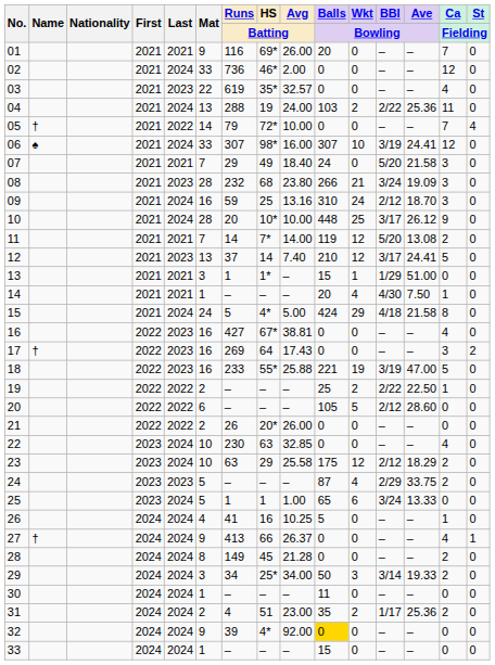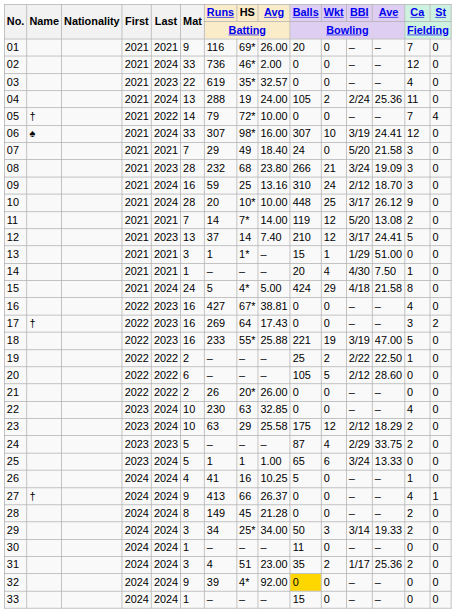 <table class="wikitable sortable">
 <tr align="center">
 <th rowspan="2">No.</th>
 <th rowspan="2">Name</th>
 <th rowspan="2">Nationality</th>
 <th rowspan="2">First</th>
 <th rowspan="2">Last</th>
 <th rowspan="2">Mat</th>
 <th style="background:#faecc8"><a href='#'>Runs</a></th>
 <th style="background:#faecc8">HS</th>
 <th style="background:#faecc8"><a href='#'>Avg</a></th>
 <th style="background:#ddcef2"><a href='#'>Balls</a></th>
 <th style="background:#ddcef2"><a href='#'>Wkt</a></th>
 <th style="background:#ddcef2"><a href='#'>BBI</a></th>
 <th style="background:#ddcef2"><a href='#'>Ave</a></th>
 <th style="background:#cef2e0"><a href='#'>Ca</a></th>
 <th style="background:#cef2e0"><a href='#'>St</a></th>
 </tr>
 <tr class="unsortable">
 <th colspan=3 style="background:#faecc8"><a href='#'>Batting</a></th>
 <th colspan=4 style="background:#ddcef2"><a href='#'>Bowling</a></th>
 <th colspan=2 style="background:#cef2e0"><a href='#'>Fielding</a></th>
 </tr>
 <tr>
 <td><span>0</span>1</td>
 <td><strong></strong></td>
 <td></td>
 <td>2021</td>
 <td>2021</td>
 <td>9</td>
 <td>116</td>
 <td>69*</td>
 <td>26.00</td>
 <td>20</td>
 <td>0</td>
 <td>–</td>
 <td>–</td>
 <td>7</td>
 <td>0</td>
 </tr>
 <tr>
 <td><span>0</span>2</td>
 <td></td>
 <td></td>
 <td>2021</td>
 <td>2024</td>
 <td>33</td>
 <td>736</td>
 <td>46*</td>
 <td>2.00</td>
 <td>0</td>
 <td>0</td>
 <td>–</td>
 <td>–</td>
 <td>12</td>
 <td>0</td>
 </tr>
 <tr>
 <td><span>0</span>3</td>
 <td></td>
 <td></td>
 <td>2021</td>
 <td>2023</td>
 <td>22</td>
 <td>619</td>
 <td>35*</td>
 <td>32.57</td>
 <td>0</td>
 <td>0</td>
 <td>–</td>
 <td>–</td>
 <td>4</td>
 <td>0</td>
 </tr>
 <tr>
 <td><span>0</span>4</td>
 <td></td>
 <td></td>
 <td>2021</td>
 <td>2024</td>
 <td>13</td>
 <td>288</td>
 <td>19</td>
 <td>24.00</td>
-<td>103</td>
+<td>105</td>
 <td>2</td>
-<td>2/22</td>
+<td>2/24</td>
 <td>25.36</td>
 <td>11</td>
 <td>0</td>
 </tr>
 <tr>
 <td><span>0</span>5</td>
 <td> †</td>
 <td></td>
 <td>2021</td>
 <td>2022</td>
 <td>14</td>
 <td>79</td>
 <td>72*</td>
 <td>10.00</td>
 <td>0</td>
 <td>0</td>
 <td>–</td>
 <td>–</td>
 <td>7</td>
 <td>4</td>
 </tr>
 <tr>
 <td><span>0</span>6</td>
 <td> ♠</td>
 <td></td>
 <td>2021</td>
 <td>2024</td>
 <td>33</td>
 <td>307</td>
 <td>98*</td>
 <td>16.00</td>
 <td>307</td>
 <td>10</td>
 <td>3/19</td>
 <td>24.41</td>
 <td>12</td>
 <td>0</td>
 </tr>
 <tr>
 <td><span>0</span>7</td>
 <td></td>
 <td></td>
 <td>2021</td>
 <td>2021</td>
 <td>7</td>
 <td>29</td>
 <td>49</td>
 <td>18.40</td>
 <td>24</td>
 <td>0</td>
 <td>5/20</td>
 <td>21.58</td>
 <td>3</td>
 <td>0</td>
 </tr>
 <tr>
 <td><span>0</span>8</td>
 <td></td>
 <td></td>
 <td>2021</td>
 <td>2023</td>
 <td>28</td>
 <td>232</td>
 <td>68</td>
 <td>23.80</td>
 <td>266</td>
 <td>21</td>
 <td>3/24</td>
 <td>19.09</td>
 <td>3</td>
 <td>0</td>
 </tr>
 <tr>
 <td><span>0</span>9</td>
 <td><strong></strong></td>
 <td></td>
 <td>2021</td>
 <td>2024</td>
 <td>16</td>
 <td>59</td>
 <td>25</td>
 <td>13.16</td>
 <td>310</td>
 <td>24</td>
 <td>2/12</td>
 <td>18.70</td>
 <td>3</td>
 <td>0</td>
 </tr>
 <tr>
 <td>10</td>
 <td></td>
 <td></td>
 <td>2021</td>
 <td>2024</td>
 <td>28</td>
 <td>20</td>
 <td>10*</td>
 <td>10.00</td>
 <td>448</td>
 <td>25</td>
 <td>3/17</td>
 <td>26.12</td>
 <td>9</td>
 <td>0</td>
 </tr>
 <tr>
 <td>11</td>
 <td><strong></strong></td>
 <td></td>
 <td>2021</td>
 <td>2021</td>
 <td>7</td>
 <td>14</td>
 <td>7*</td>
 <td>14.00</td>
 <td>119</td>
 <td>12</td>
 <td>5/20</td>
 <td>13.08</td>
 <td>2</td>
 <td>0</td>
 </tr>
 <tr>
 <td>12</td>
 <td></td>
 <td></td>
 <td>2021</td>
 <td>2023</td>
 <td>13</td>
 <td>37</td>
 <td>14</td>
 <td>7.40</td>
 <td>210</td>
 <td>12</td>
 <td>3/17</td>
 <td>24.41</td>
 <td>5</td>
 <td>0</td>
 </tr>
 <tr>
 <td>13</td>
 <td></td>
 <td></td>
 <td>2021</td>
 <td>2021</td>
 <td>3</td>
 <td>1</td>
 <td>1*</td>
 <td>–</td>
 <td>15</td>
 <td>1</td>
 <td>1/29</td>
 <td>51.00</td>
 <td>0</td>
 <td>0</td>
 </tr>
 <tr>
 <td>14</td>
 <td><strong></strong></td>
 <td></td>
 <td>2021</td>
 <td>2021</td>
 <td>1</td>
 <td>–</td>
 <td>–</td>
 <td>–</td>
 <td>20</td>
 <td>4</td>
 <td>4/30</td>
 <td>7.50</td>
 <td>1</td>
 <td>0</td>
 </tr>
 <tr>
 <td>15</td>
 <td></td>
 <td></td>
 <td>2021</td>
 <td>2024</td>
 <td>24</td>
 <td>5</td>
 <td>4*</td>
 <td>5.00</td>
 <td>424</td>
 <td>29</td>
 <td>4/18</td>
 <td>21.58</td>
 <td>8</td>
 <td>0</td>
 </tr>
 <tr>
 <td>16</td>
 <td><strong></strong></td>
 <td></td>
 <td>2022</td>
 <td>2023</td>
 <td>16</td>
 <td>427</td>
 <td>67*</td>
 <td>38.81</td>
 <td>0</td>
 <td>0</td>
 <td>–</td>
 <td>–</td>
 <td>4</td>
 <td>0</td>
 </tr>
 <tr>
 <td>17</td>
 <td> †</td>
 <td></td>
 <td>2022</td>
 <td>2023</td>
 <td>16</td>
 <td>269</td>
 <td>64</td>
 <td>17.43</td>
 <td>0</td>
 <td>0</td>
 <td>–</td>
 <td>–</td>
 <td>3</td>
 <td>2</td>
 </tr>
 <tr>
 <td>18</td>
 <td><strong></strong></td>
 <td></td>
 <td>2022</td>
 <td>2023</td>
 <td>16</td>
 <td>233</td>
 <td>55*</td>
 <td>25.88</td>
 <td>221</td>
 <td>19</td>
 <td>3/19</td>
 <td>47.00</td>
 <td>5</td>
 <td>0</td>
 </tr>
 <tr>
 <td>19</td>
 <td></td>
 <td></td>
 <td>2022</td>
 <td>2022</td>
 <td>2</td>
 <td>–</td>
 <td>–</td>
 <td>–</td>
 <td>25</td>
 <td>2</td>
 <td>2/22</td>
 <td>22.50</td>
 <td>1</td>
 <td>0</td>
 </tr>
 <tr>
 <td>20</td>
 <td><strong></strong></td>
 <td></td>
 <td>2022</td>
 <td>2022</td>
 <td>6</td>
 <td>–</td>
 <td>–</td>
 <td>–</td>
 <td>105</td>
 <td>5</td>
 <td>2/12</td>
 <td>28.60</td>
 <td>0</td>
 <td>0</td>
 </tr>
 <tr>
 <td>21</td>
 <td></td>
 <td></td>
 <td>2022</td>
 <td>2022</td>
 <td>2</td>
 <td>26</td>
 <td>20*</td>
 <td>26.00</td>
 <td>0</td>
 <td>0</td>
 <td>–</td>
 <td>–</td>
 <td>0</td>
 <td>0</td>
 </tr>
 <tr>
 <td>22</td>
 <td></td>
 <td></td>
 <td>2023</td>
 <td>2024</td>
 <td>10</td>
 <td>230</td>
 <td>63</td>
 <td>32.85</td>
 <td>0</td>
 <td>0</td>
 <td>–</td>
 <td>–</td>
 <td>4</td>
 <td>0</td>
 </tr>
 <tr>
 <td>23</td>
 <td><strong></strong></td>
 <td></td>
 <td>2023</td>
 <td>2024</td>
 <td>10</td>
 <td>63</td>
 <td>29</td>
 <td>25.58</td>
 <td>175</td>
 <td>12</td>
 <td>2/12</td>
 <td>18.29</td>
 <td>2</td>
 <td>0</td>
 </tr>
 <tr>
 <td>24</td>
 <td><strong></strong></td>
 <td></td>
 <td>2023</td>
 <td>2023</td>
 <td>5</td>
 <td>–</td>
 <td>–</td>
 <td>–</td>
 <td>87</td>
 <td>4</td>
 <td>2/29</td>
 <td>33.75</td>
 <td>2</td>
 <td>0</td>
 </tr>
 <tr>
 <td>25</td>
 <td></td>
 <td></td>
 <td>2023</td>
 <td>2024</td>
 <td>5</td>
 <td>1</td>
 <td>1</td>
 <td>1.00</td>
 <td>65</td>
 <td>6</td>
 <td>3/24</td>
 <td>13.33</td>
 <td>0</td>
 <td>0</td>
 </tr>
 <tr>
 <td>26</td>
 <td></td>
 <td></td>
 <td>2024</td>
 <td>2024</td>
 <td>4</td>
 <td>41</td>
 <td>16</td>
 <td>10.25</td>
 <td>5</td>
 <td>0</td>
 <td>–</td>
 <td>–</td>
 <td>1</td>
 <td>0</td>
 </tr>
 <tr>
 <td>27</td>
 <td> †</td>
 <td></td>
 <td>2024</td>
 <td>2024</td>
 <td>9</td>
 <td>413</td>
 <td>66</td>
 <td>26.37</td>
 <td>0</td>
 <td>0</td>
 <td>–</td>
 <td>–</td>
 <td>4</td>
 <td>1</td>
 </tr>
 <tr>
 <td>28</td>
 <td><strong></strong></td>
 <td></td>
 <td>2024</td>
 <td>2024</td>
 <td>8</td>
 <td>149</td>
 <td>45</td>
 <td>21.28</td>
 <td>0</td>
 <td>0</td>
 <td>–</td>
 <td>–</td>
 <td>2</td>
 <td>0</td>
 </tr>
 <tr>
 <td>29</td>
 <td><strong></strong></td>
 <td></td>
 <td>2024</td>
 <td>2024</td>
 <td>3</td>
 <td>34</td>
 <td>25*</td>
 <td>34.00</td>
 <td>50</td>
 <td>3</td>
 <td>3/14</td>
 <td>19.33</td>
 <td>2</td>
 <td>0</td>
 </tr>
 <tr>
 <td>30</td>
 <td></td>
 <td></td>
 <td>2024</td>
 <td>2024</td>
 <td>1</td>
 <td>–</td>
 <td>–</td>
 <td>–</td>
 <td>11</td>
 <td>0</td>
 <td>–</td>
 <td>–</td>
 <td>0</td>
 <td>0</td>
 </tr>
 <tr>
 <td>31</td>
 <td></td>
 <td></td>
 <td>2024</td>
 <td>2024</td>
-<td>2</td>
+<td>3</td>
 <td>4</td>
 <td>51</td>
 <td>23.00</td>
 <td>35</td>
 <td>2</td>
 <td>1/17</td>
 <td>25.36</td>
 <td>2</td>
 <td>0</td>
 </tr>
 <tr>
 <td>32</td>
 <td></td>
 <td></td>
 <td>2024</td>
 <td>2024</td>
 <td>9</td>
 <td>39</td>
 <td>4*</td>
 <td>92.00</td>
 <td style="background: gold;">0</td>
 <td>0</td>
 <td>–</td>
 <td>–</td>
 <td>0</td>
 <td>0</td>
 </tr>
 <tr>
 <td>33</td>
 <td></td>
 <td></td>
 <td>2024</td>
 <td>2024</td>
 <td>1</td>
 <td>–</td>
 <td>–</td>
 <td>–</td>
 <td>15</td>
 <td>0</td>
 <td>–</td>
 <td>–</td>
 <td>0</td>
 <td>0</td>
 </tr>
 </table>
